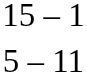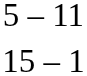 <table style="text-align:center">
 <tr>
 <th width=200></th>
 <th width=100></th>
 <th width=200></th>
 </tr>
 <tr>
+<td align=right></td>
+<td>5 – 11</td>
+<td align=left><strong></strong></td>
+</tr>
+<tr>
 <td align=right><strong></strong></td>
 <td>15 – 1</td>
 <td align=left></td>
 </tr>
-<tr>
-<td align=right></td>
-<td>5 – 11</td>
-<td align=left><strong></strong></td>
-</tr>
 </table>
